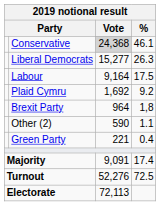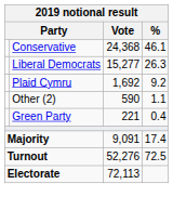 <table class="wikitable">
 <tr>
 <th colspan="4">2019 notional result  </th>
 </tr>
 <tr>
 <th bgcolor="#DDDDFF" width="130px" colspan="2">Party</th>
 <th bgcolor="#DDDDFF" width="50px">Vote</th>
 <th bgcolor="#DDDDFF" width="30px">%</th>
 </tr>
 <tr>
 <td></td>
 <td><a href='#'>Conservative</a></td>
-<td align="right" style="background: lightgrey;">24,368</td>
+<td align="right">24,368</td>
 <td align="right">46.1</td>
 </tr>
 <tr>
 <td></td>
 <td><a href='#'>Liberal Democrats</a></td>
 <td align="right">15,277</td>
 <td align="right">26.3</td>
 </tr>
 <tr>
 <td></td>
-<td><a href='#'>Labour</a></td>
-<td align="right">9,164</td>
-<td align="right">17.5</td>
-</tr>
-<tr>
-<td></td>
 <td><a href='#'>Plaid Cymru</a></td>
 <td align="right">1,692</td>
 <td align="right">9.2</td>
-</tr>
-<tr>
-<td></td>
-<td><a href='#'>Brexit Party</a></td>
-<td align="right">964</td>
-<td align="right">1,8</td>
 </tr>
 <tr>
 <td></td>
 <td>Other (2)</td>
 <td align="right">590</td>
 <td align="right">1.1</td>
 </tr>
 <tr>
 <td></td>
 <td><a href='#'>Green Party</a></td>
 <td align=right>221</td>
 <td align="right">0.4</td>
 </tr>
 <tr>
 <td colspan="4" bgcolor="#EAECF0"></td>
 </tr>
 <tr>
 <td colspan="2"><strong>Majority</strong></td>
 <td align=right>9,091</td>
 <td align=right>17.4</td>
 </tr>
 <tr>
 <td colspan="2"><strong>Turnout</strong></td>
 <td align=right>52,276</td>
 <td align=right>72.5</td>
 </tr>
 <tr>
 <td colspan="2"><strong>Electorate</strong></td>
 <td align=right>72,113</td>
 </tr>
 </table>
